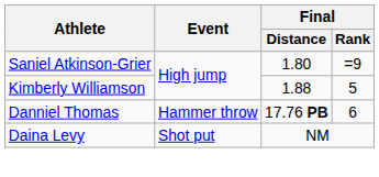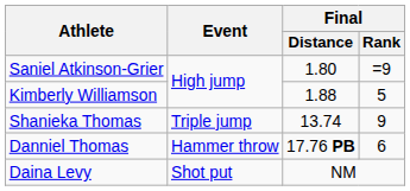 <table class=wikitable style="font-size:90%">
 <tr>
 <th rowspan="2">Athlete</th>
 <th rowspan="2">Event</th>
 <th colspan="2">Final</th>
 </tr>
 <tr style="font-size:95%">
 <th>Distance</th>
 <th>Rank</th>
 </tr>
 <tr align=center>
 <td align=left><a href='#'>Saniel Atkinson-Grier</a></td>
 <td align=left rowspan=2><a href='#'>High jump</a></td>
 <td>1.80</td>
 <td>=9</td>
 </tr>
 <tr align=center>
 <td align=left><a href='#'>Kimberly Williamson</a></td>
 <td>1.88</td>
 <td>5</td>
 </tr>
 <tr align=center>
+<td align=left><a href='#'>Shanieka Thomas</a></td>
+<td align=left><a href='#'>Triple jump</a></td>
+<td>13.74</td>
+<td>9</td>
+</tr>
+<tr align=center>
 <td align=left><a href='#'>Danniel Thomas</a></td>
 <td align=left><a href='#'>Hammer throw</a></td>
 <td>17.76 <strong>PB</strong></td>
 <td>6</td>
 </tr>
 <tr align=center>
 <td align=left><a href='#'>Daina Levy</a></td>
 <td align=left><a href='#'>Shot put</a></td>
 <td colspan=2>NM</td>
 </tr>
 </table>
